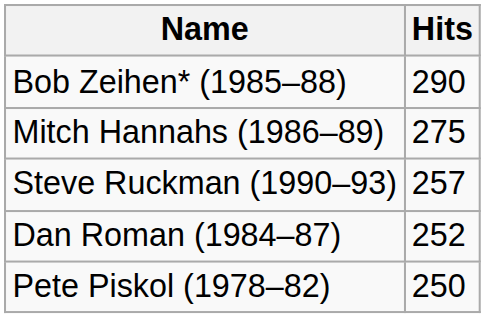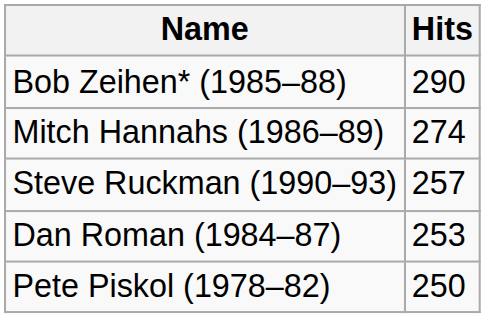 <table class="wikitable">
 <tr>
 <th>Name</th>
 <th>Hits</th>
 </tr>
 <tr>
 <td>Bob Zeihen* (1985–88)</td>
 <td>290</td>
 </tr>
 <tr>
 <td>Mitch Hannahs (1986–89)</td>
-<td>275</td>
+<td>274</td>
 </tr>
 <tr>
 <td>Steve Ruckman (1990–93)</td>
 <td>257</td>
 </tr>
 <tr>
 <td>Dan Roman (1984–87)</td>
-<td>252</td>
+<td>253</td>
 </tr>
 <tr>
 <td>Pete Piskol (1978–82)</td>
 <td>250</td>
 </tr>
 </table>
